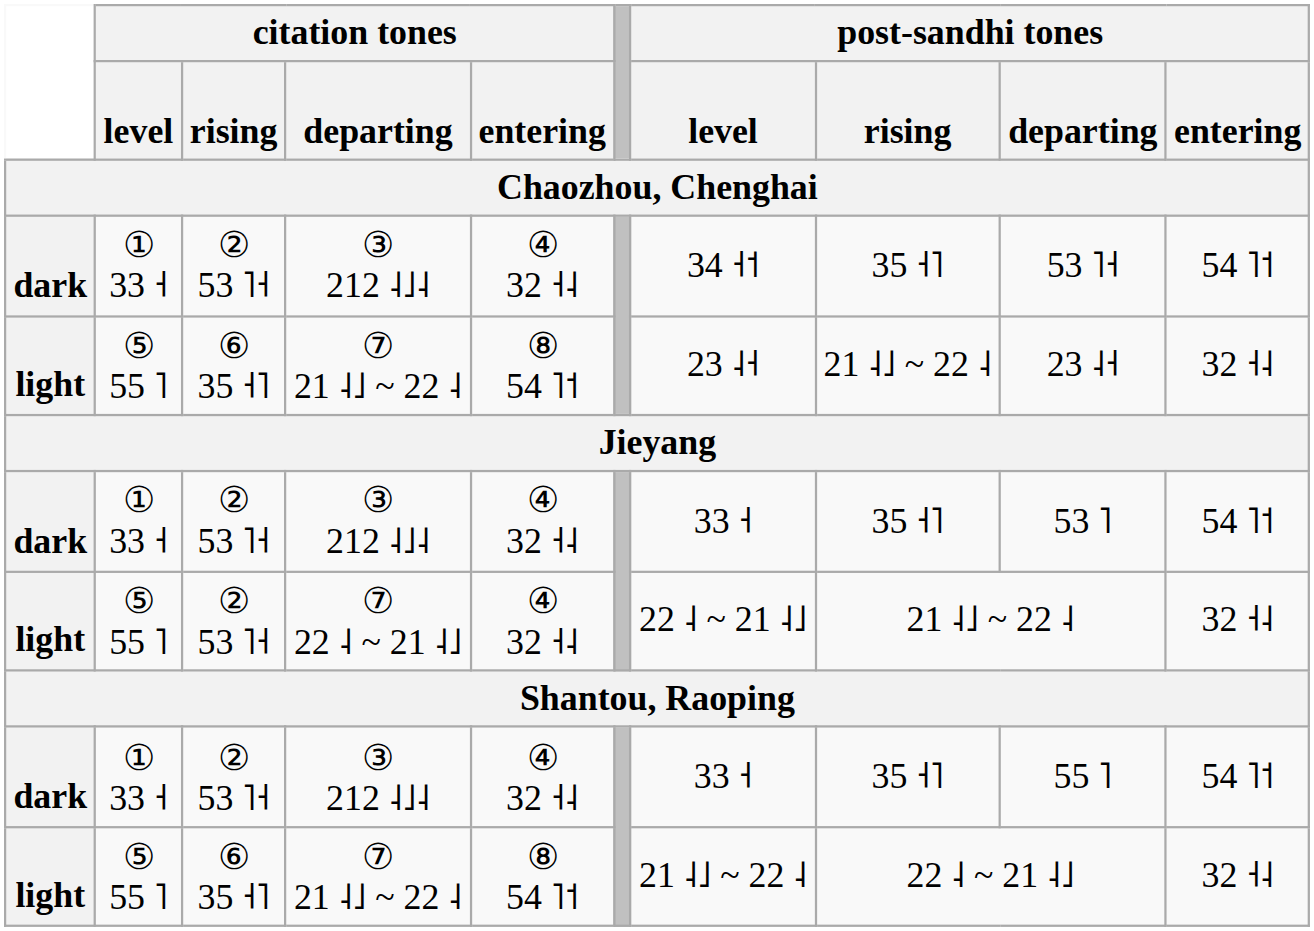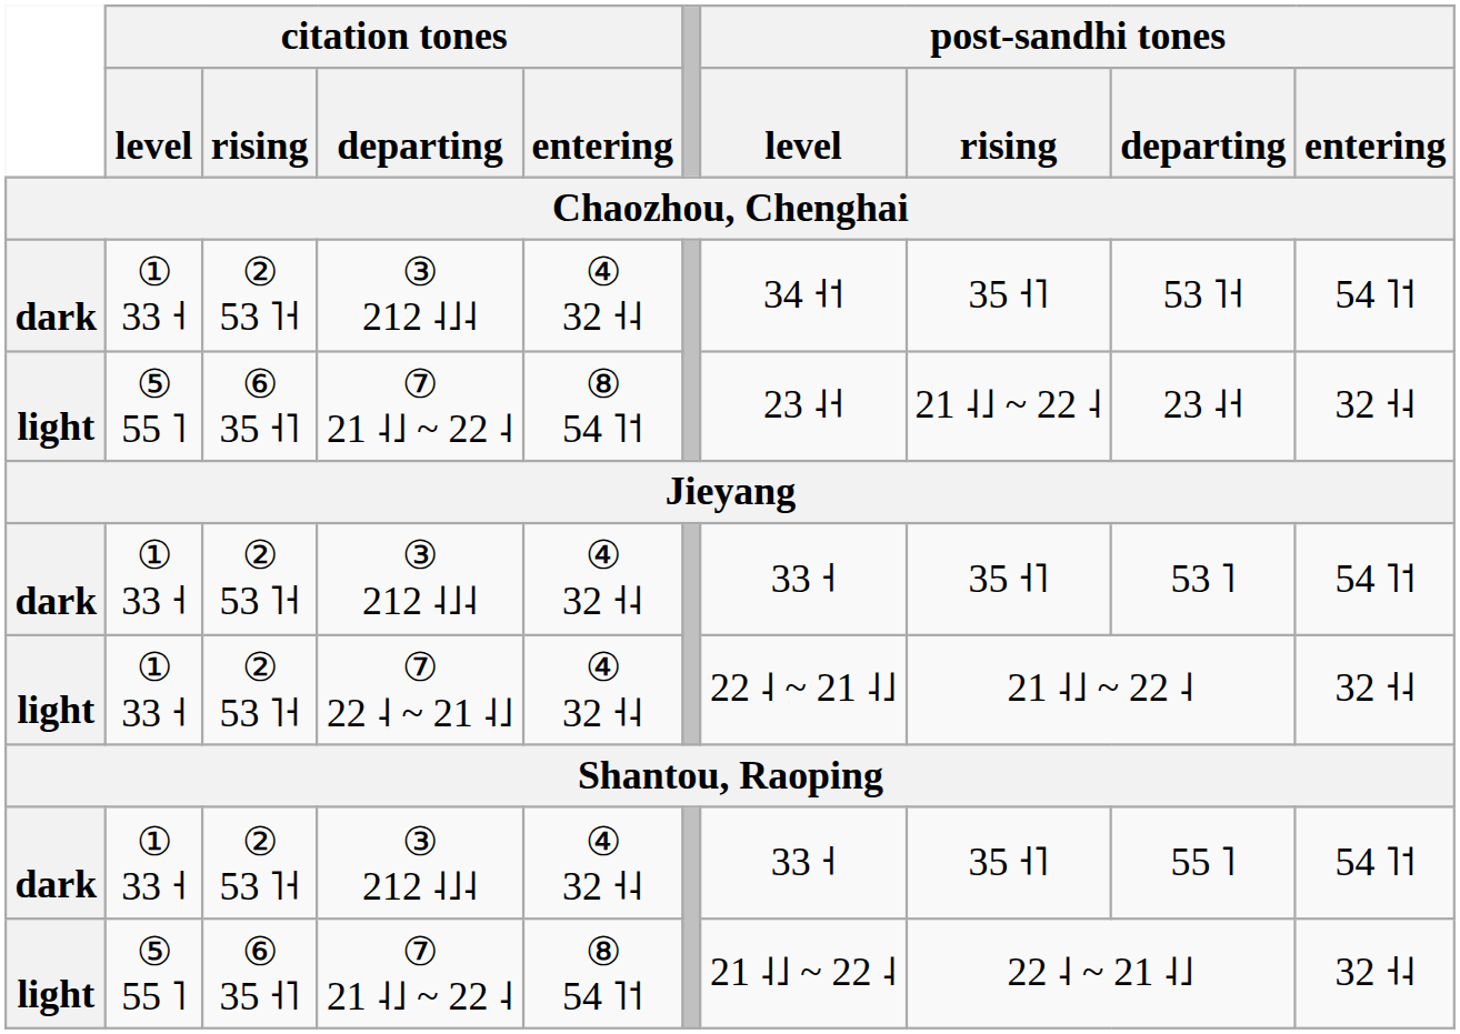 <table class="wikitable" style="text-align:center;margin-right:1.4em;">
 <tr>
 <th rowspan="2" style="border-left:hidden;border-top:hidden;background-color:white;"></th>
 <th colspan="4">citation tones</th>
 <th rowspan="2" style="background-color:Silver;"></th>
 <th colspan="4">post-sandhi tones</th>
 </tr>
 <tr>
 <th><br>level</th>
 <th><br>rising</th>
 <th><br>departing</th>
 <th><br>entering</th>
 <th><br>level</th>
 <th><br>rising</th>
 <th><br>departing</th>
 <th><br>entering</th>
 </tr>
 <tr>
 <th colspan="10">Chaozhou, Chenghai</th>
 </tr>
 <tr>
 <th><br>dark</th>
 <td>①<br>33 ˧</td>
 <td>②<br>53 ˥˧</td>
 <td>③<br>212 ˨˩˨</td>
 <td>④<br>32 ˧˨</td>
 <td rowspan="2" style="background-color:Silver;"></td>
 <td>34 ˧˦</td>
 <td>35 ˧˥</td>
 <td>53 ˥˧</td>
 <td>54 ˥˦</td>
 </tr>
 <tr>
 <th><br>light</th>
 <td>⑤<br>55 ˥</td>
 <td>⑥<br>35 ˧˥</td>
 <td>⑦<br>21 ˨˩ ~ 22 ˨</td>
 <td>⑧<br>54 ˥˦</td>
 <td>23 ˨˧</td>
 <td>21 ˨˩ ~ 22 ˨</td>
 <td>23 ˨˧</td>
 <td>32 ˧˨</td>
 </tr>
 <tr>
 <th colspan="10">Jieyang</th>
 </tr>
 <tr>
 <th><br>dark</th>
 <td>①<br>33 ˧</td>
 <td>②<br>53 ˥˧</td>
 <td>③<br>212 ˨˩˨</td>
 <td>④<br>32 ˧˨</td>
 <td rowspan="2" style="background-color:Silver;"></td>
 <td>33 ˧</td>
 <td>35 ˧˥</td>
 <td>53 ˥</td>
 <td>54 ˥˦</td>
 </tr>
 <tr>
 <th><br>light</th>
-<td>⑤<br>55 ˥</td>
+<td>①<br>33 ˧</td>
 <td>②<br>53 ˥˧</td>
 <td>⑦<br>22 ˨ ~ 21 ˨˩</td>
 <td>④<br>32 ˧˨</td>
 <td>22 ˨ ~ 21 ˨˩</td>
 <td colspan="2">21 ˨˩ ~ 22 ˨</td>
 <td>32 ˧˨</td>
 </tr>
 <tr>
 <th colspan="10">Shantou, Raoping</th>
 </tr>
 <tr>
 <th><br>dark</th>
 <td>①<br>33 ˧</td>
 <td>②<br>53 ˥˧</td>
 <td>③<br>212 ˨˩˨</td>
 <td>④<br>32 ˧˨</td>
 <td rowspan="2" style="background-color:Silver;"></td>
 <td>33 ˧</td>
 <td>35 ˧˥</td>
 <td>55 ˥</td>
 <td>54 ˥˦</td>
 </tr>
 <tr>
 <th><br>light</th>
 <td>⑤<br>55 ˥</td>
 <td>⑥<br>35 ˧˥</td>
 <td>⑦<br>21 ˨˩ ~ 22 ˨</td>
 <td>⑧<br>54 ˥˦</td>
 <td>21 ˨˩ ~ 22 ˨</td>
 <td colspan="2">22 ˨ ~ 21 ˨˩</td>
 <td>32 ˧˨</td>
 </tr>
 </table>
